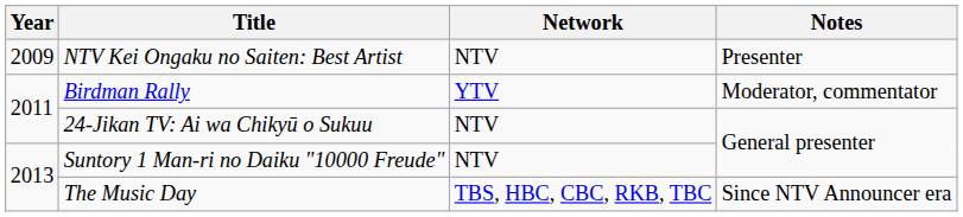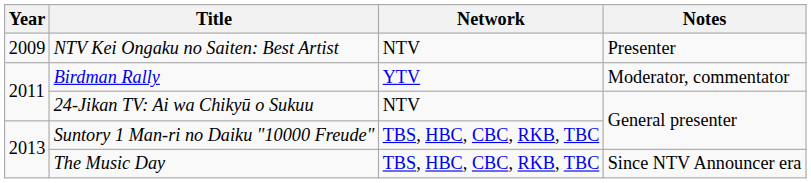 <table class="wikitable">
 <tr>
 <th>Year</th>
 <th>Title</th>
 <th>Network</th>
 <th>Notes</th>
 </tr>
 <tr>
 <td>2009</td>
 <td><em>NTV Kei Ongaku no Saiten: Best Artist</em></td>
 <td>NTV</td>
 <td>Presenter</td>
 </tr>
 <tr>
 <td rowspan="2">2011</td>
 <td><em><a href='#'>Birdman Rally</a></em></td>
 <td><a href='#'>YTV</a></td>
 <td>Moderator, commentator</td>
 </tr>
 <tr>
 <td><em>24-Jikan TV: Ai wa Chikyū o Sukuu</em></td>
 <td>NTV</td>
 <td rowspan="2">General presenter</td>
 </tr>
 <tr>
 <td rowspan="2">2013</td>
 <td><em>Suntory 1 Man-ri no Daiku "10000 Freude"</em></td>
-<td>NTV</td>
+<td><a href='#'>TBS</a>, <a href='#'>HBC</a>, <a href='#'>CBC</a>, <a href='#'>RKB</a>, <a href='#'>TBC</a></td>
 </tr>
 <tr>
 <td><em>The Music Day</em></td>
 <td><a href='#'>TBS</a>, <a href='#'>HBC</a>, <a href='#'>CBC</a>, <a href='#'>RKB</a>, <a href='#'>TBC</a></td>
 <td>Since NTV Announcer era</td>
 </tr>
 </table>
